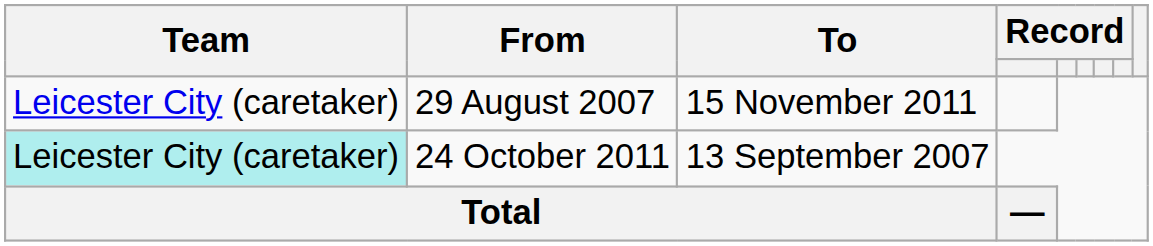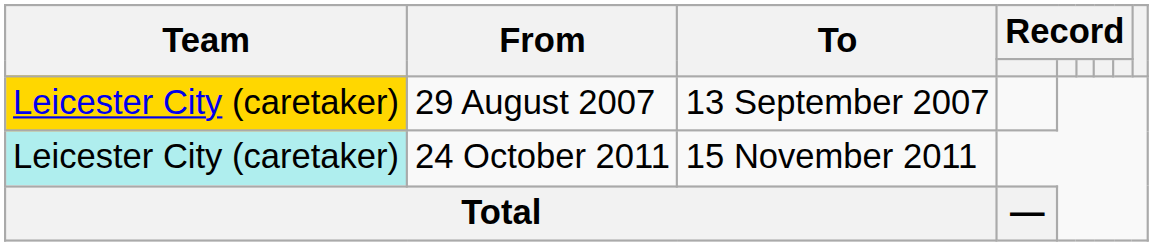 <table class=wikitable style="text-align: center">
 <tr>
 <th rowspan=2>Team</th>
 <th rowspan=2>From</th>
 <th rowspan=2>To</th>
 <th colspan=5>Record</th>
 <th rowspan=2></th>
 </tr>
 <tr>
 <th></th>
 <th></th>
 <th></th>
 <th></th>
 <th></th>
 </tr>
 <tr>
-<td align=left><a href='#'>Leicester City</a> (caretaker)</td>
+<td align=left style="background: gold;"><a href='#'>Leicester City</a> (caretaker)</td>
 <td align=left>29 August 2007</td>
-<td align=left>15 November 2011<br></td>
+<td align=left>13 September 2007<br></td>
 <td></td>
 </tr>
 <tr>
 <td align=left style="background: paleturquoise;">Leicester City (caretaker)</td>
 <td align=left>24 October 2011</td>
-<td align=left>13 September 2007<br></td>
+<td align=left>15 November 2011<br></td>
 </tr>
 <tr>
 <th colspan=3>Total<br></th>
 <th>—</th>
 </tr>
 </table>
